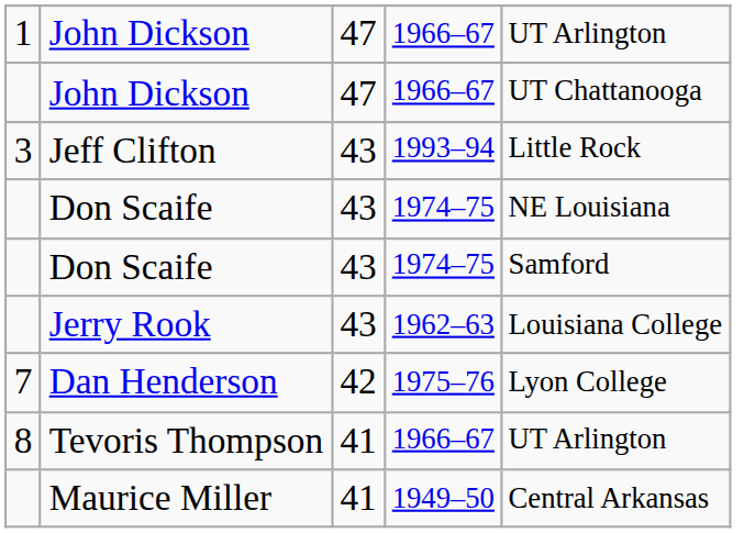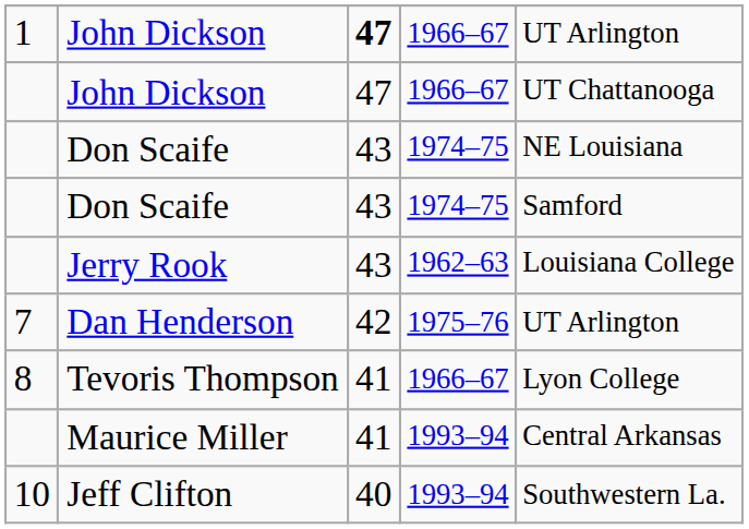 <table class="wikitable">
 <tr>
 </tr>
 <tr>
 <td>1</td>
 <td><a href='#'>John Dickson</a></td>
-<td>47</td>
+<td><strong>47</strong></td>
 <td style="font-size:80%;"><a href='#'>1966–67</a></td>
 <td style="font-size:80%;">UT Arlington</td>
 </tr>
 <tr>
 <td></td>
 <td><a href='#'>John Dickson</a></td>
 <td>47</td>
 <td style="font-size:80%;"><a href='#'>1966–67</a></td>
 <td style="font-size:80%;">UT Chattanooga</td>
-</tr>
-<tr>
-<td>3</td>
-<td>Jeff Clifton</td>
-<td>43</td>
-<td style="font-size:80%;"><a href='#'>1993–94</a></td>
-<td style="font-size:80%;">Little Rock</td>
 </tr>
 <tr>
 <td></td>
 <td>Don Scaife</td>
 <td>43</td>
 <td style="font-size:80%;"><a href='#'>1974–75</a></td>
 <td style="font-size:80%;">NE Louisiana</td>
 </tr>
 <tr>
 <td></td>
 <td>Don Scaife</td>
 <td>43</td>
 <td style="font-size:80%;"><a href='#'>1974–75</a></td>
 <td style="font-size:80%;">Samford</td>
 </tr>
 <tr>
 <td></td>
 <td><a href='#'>Jerry Rook</a></td>
 <td>43</td>
 <td style="font-size:80%;"><a href='#'>1962–63</a></td>
 <td style="font-size:80%;">Louisiana College</td>
 </tr>
 <tr>
 <td>7</td>
 <td><a href='#'>Dan Henderson</a></td>
 <td>42</td>
 <td style="font-size:80%;"><a href='#'>1975–76</a></td>
-<td style="font-size:80%;">Lyon College</td>
+<td style="font-size:80%;">UT Arlington</td>
 </tr>
 <tr>
 <td>8</td>
 <td>Tevoris Thompson</td>
 <td>41</td>
 <td style="font-size:80%;"><a href='#'>1966–67</a></td>
-<td style="font-size:80%;">UT Arlington</td>
+<td style="font-size:80%;">Lyon College</td>
 </tr>
 <tr>
 <td></td>
 <td>Maurice Miller</td>
 <td>41</td>
-<td style="font-size:80%;"><a href='#'>1949–50</a></td>
+<td style="font-size:80%;"><a href='#'>1993–94</a></td>
 <td style="font-size:80%;">Central Arkansas</td>
 </tr>
+<tr>
+<td>10</td>
+<td>Jeff Clifton</td>
+<td>40</td>
+<td style="font-size:80%;"><a href='#'>1993–94</a></td>
+<td style="font-size:80%;">Southwestern La.</td>
+</tr>
 </table>
